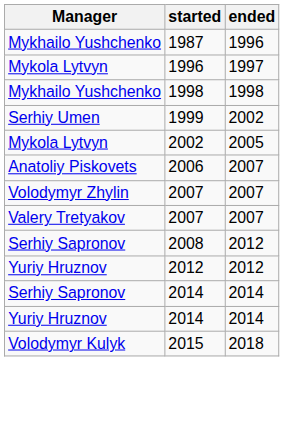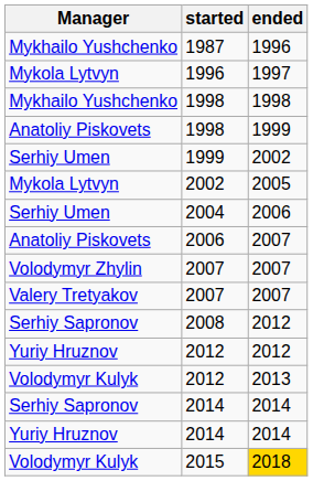 <table class="wikitable">
 <tr>
 <th>Manager</th>
 <th>started</th>
 <th>ended</th>
 </tr>
 <tr>
 <td>  <a href='#'>Mykhailo Yushchenko</a></td>
 <td>1987</td>
 <td>1996</td>
 </tr>
 <tr>
 <td> <a href='#'>Mykola Lytvyn</a></td>
 <td>1996</td>
 <td>1997</td>
 </tr>
 <tr>
 <td> <a href='#'>Mykhailo Yushchenko</a></td>
 <td>1998</td>
 <td>1998</td>
 </tr>
 <tr>
+<td> <a href='#'>Anatoliy Piskovets</a></td>
+<td>1998</td>
+<td>1999</td>
+</tr>
+<tr>
 <td> <a href='#'>Serhiy Umen</a></td>
 <td>1999</td>
 <td>2002</td>
 </tr>
 <tr>
 <td> <a href='#'>Mykola Lytvyn</a></td>
 <td>2002</td>
 <td>2005</td>
+</tr>
+<tr>
+<td> <a href='#'>Serhiy Umen</a></td>
+<td>2004</td>
+<td>2006</td>
 </tr>
 <tr>
 <td> <a href='#'>Anatoliy Piskovets</a></td>
 <td>2006</td>
 <td>2007</td>
 </tr>
 <tr>
 <td> <a href='#'>Volodymyr Zhylin</a></td>
 <td>2007</td>
 <td>2007</td>
 </tr>
 <tr>
 <td> <a href='#'>Valery Tretyakov</a></td>
 <td>2007</td>
 <td>2007</td>
 </tr>
 <tr>
 <td> <a href='#'>Serhiy Sapronov</a></td>
 <td>2008</td>
 <td>2012</td>
 </tr>
 <tr>
 <td> <a href='#'>Yuriy Hruznov</a></td>
 <td>2012</td>
 <td>2012</td>
 </tr>
 <tr>
+<td> <a href='#'>Volodymyr Kulyk</a></td>
+<td>2012</td>
+<td>2013</td>
+</tr>
+<tr>
 <td> <a href='#'>Serhiy Sapronov</a></td>
 <td>2014</td>
 <td>2014</td>
 </tr>
 <tr>
 <td> <a href='#'>Yuriy Hruznov</a></td>
 <td>2014</td>
 <td>2014</td>
 </tr>
 <tr>
 <td> <a href='#'>Volodymyr Kulyk</a></td>
 <td>2015</td>
-<td>2018</td>
+<td style="background: gold;">2018</td>
 </tr>
 </table>
